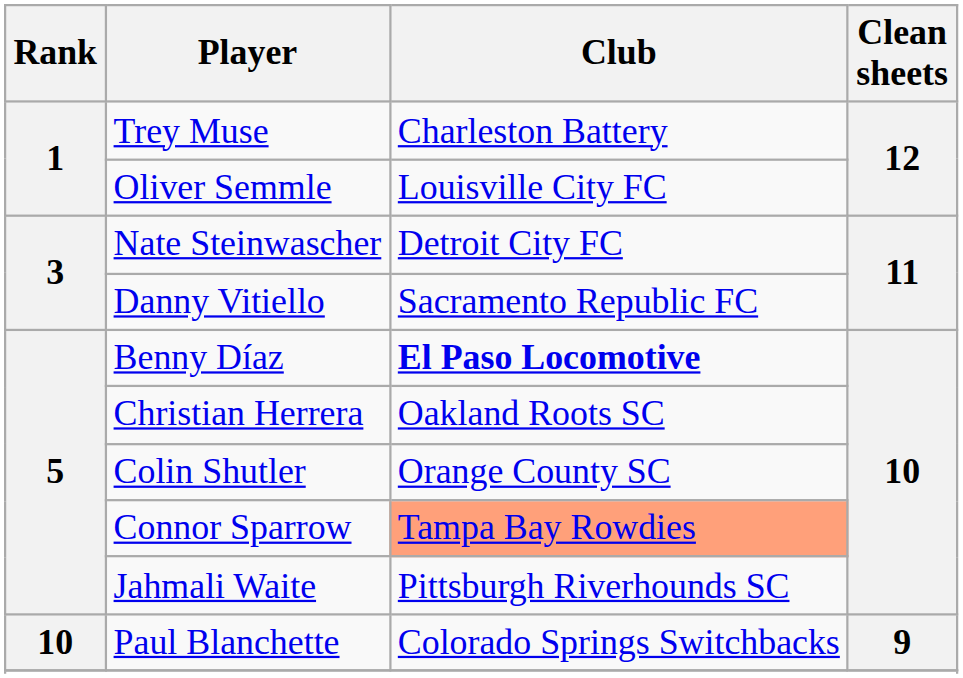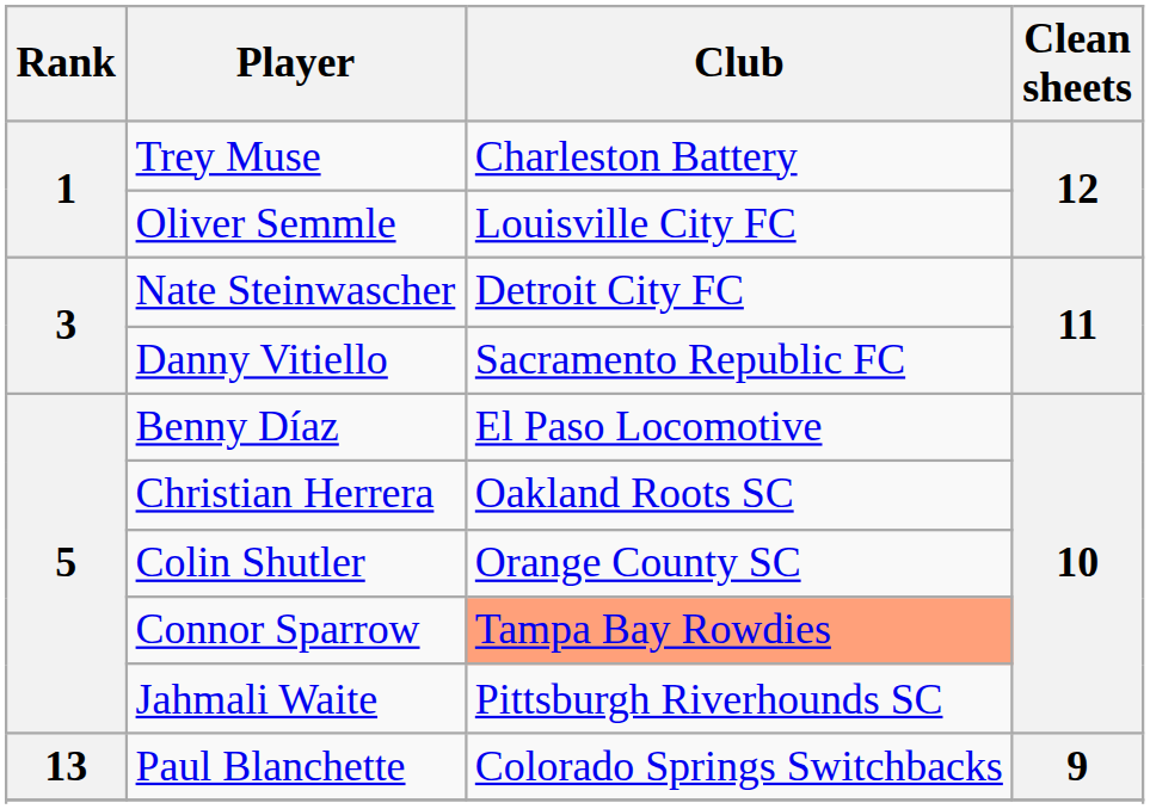 <table class="wikitable">
 <tr>
 <th>Rank</th>
 <th>Player</th>
 <th>Club</th>
 <th>Clean<br>sheets</th>
 </tr>
 <tr>
 <th rowspan=2>1</th>
 <td> <a href='#'>Trey Muse</a></td>
 <td><a href='#'>Charleston Battery</a></td>
 <th rowspan=2>12</th>
 </tr>
 <tr>
 <td> <a href='#'>Oliver Semmle</a></td>
 <td><a href='#'>Louisville City FC</a></td>
 </tr>
 <tr>
 <th rowspan=2>3</th>
 <td> <a href='#'>Nate Steinwascher</a></td>
 <td><a href='#'>Detroit City FC</a></td>
 <th rowspan=2>11</th>
 </tr>
 <tr>
 <td> <a href='#'>Danny Vitiello</a></td>
 <td><a href='#'>Sacramento Republic FC</a></td>
 </tr>
 <tr>
 <th rowspan=5>5</th>
 <td> <a href='#'>Benny Díaz</a></td>
-<td><strong><a href='#'>El Paso Locomotive</a></strong></td>
+<td><a href='#'>El Paso Locomotive</a></td>
 <th rowspan=5>10</th>
 </tr>
 <tr>
 <td> <a href='#'>Christian Herrera</a></td>
 <td><a href='#'>Oakland Roots SC</a></td>
 </tr>
 <tr>
 <td> <a href='#'>Colin Shutler</a></td>
 <td><a href='#'>Orange County SC</a></td>
 </tr>
 <tr>
 <td> <a href='#'>Connor Sparrow</a></td>
 <td style="background: lightsalmon;"><a href='#'>Tampa Bay Rowdies</a></td>
 </tr>
 <tr>
 <td> <a href='#'>Jahmali Waite</a></td>
 <td><a href='#'>Pittsburgh Riverhounds SC</a></td>
 </tr>
 <tr>
-<th>10</th>
+<th>13</th>
 <td> <a href='#'>Paul Blanchette</a></td>
 <td><a href='#'>Colorado Springs Switchbacks</a></td>
 <th>9</th>
 </tr>
 <tr>
 </tr>
 <tr>
 </tr>
 </table>
